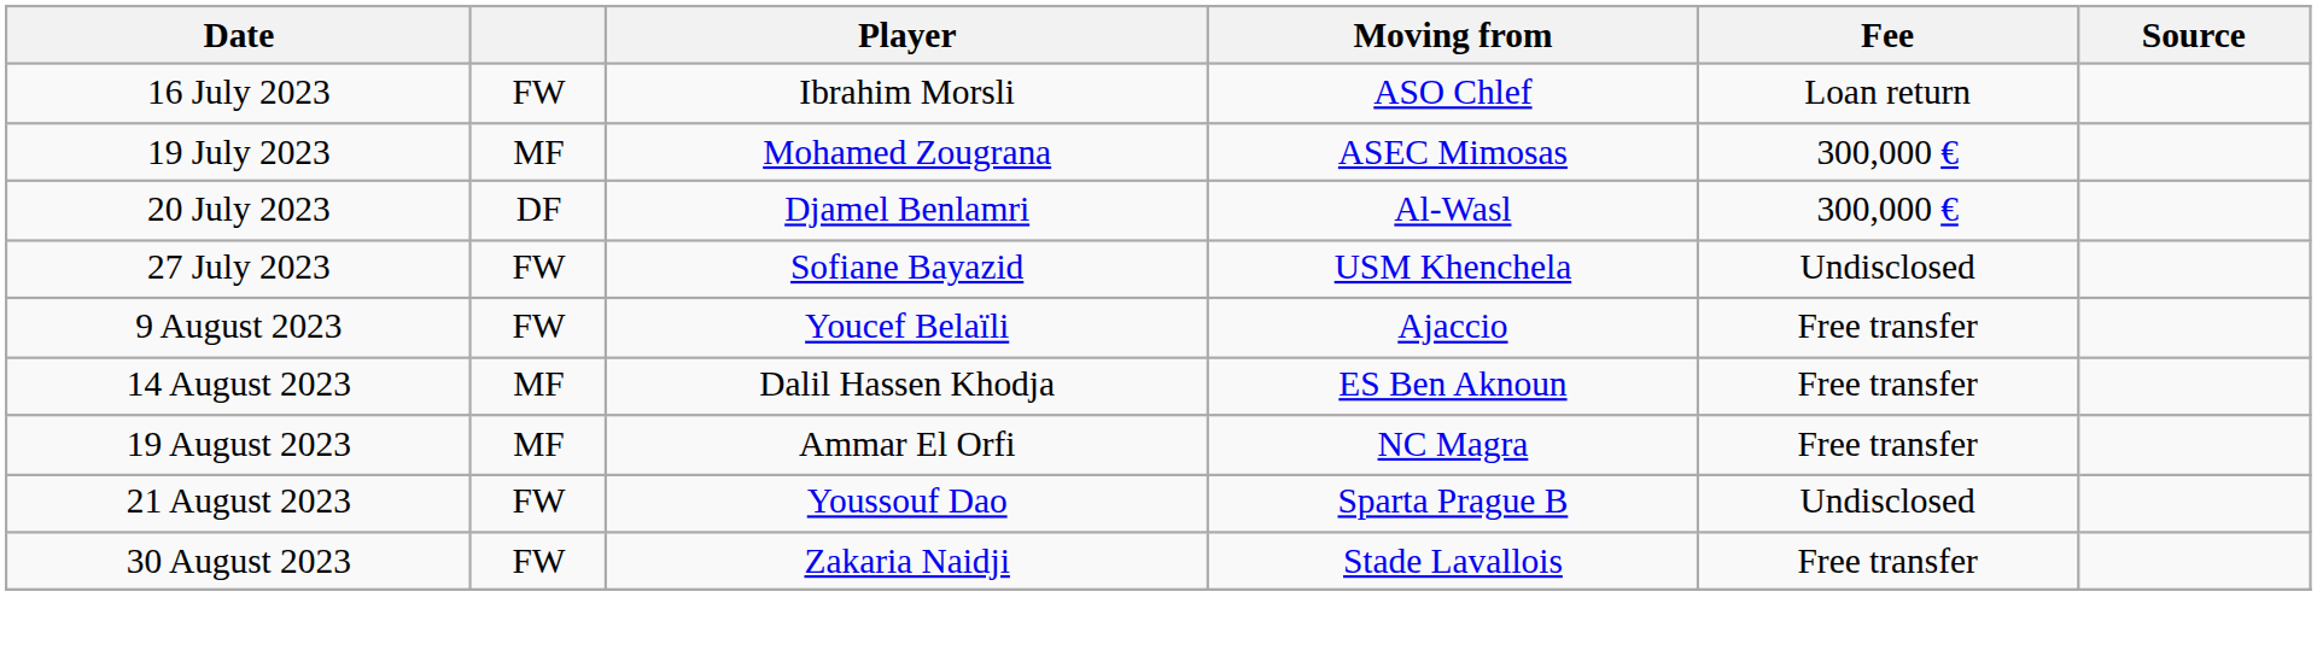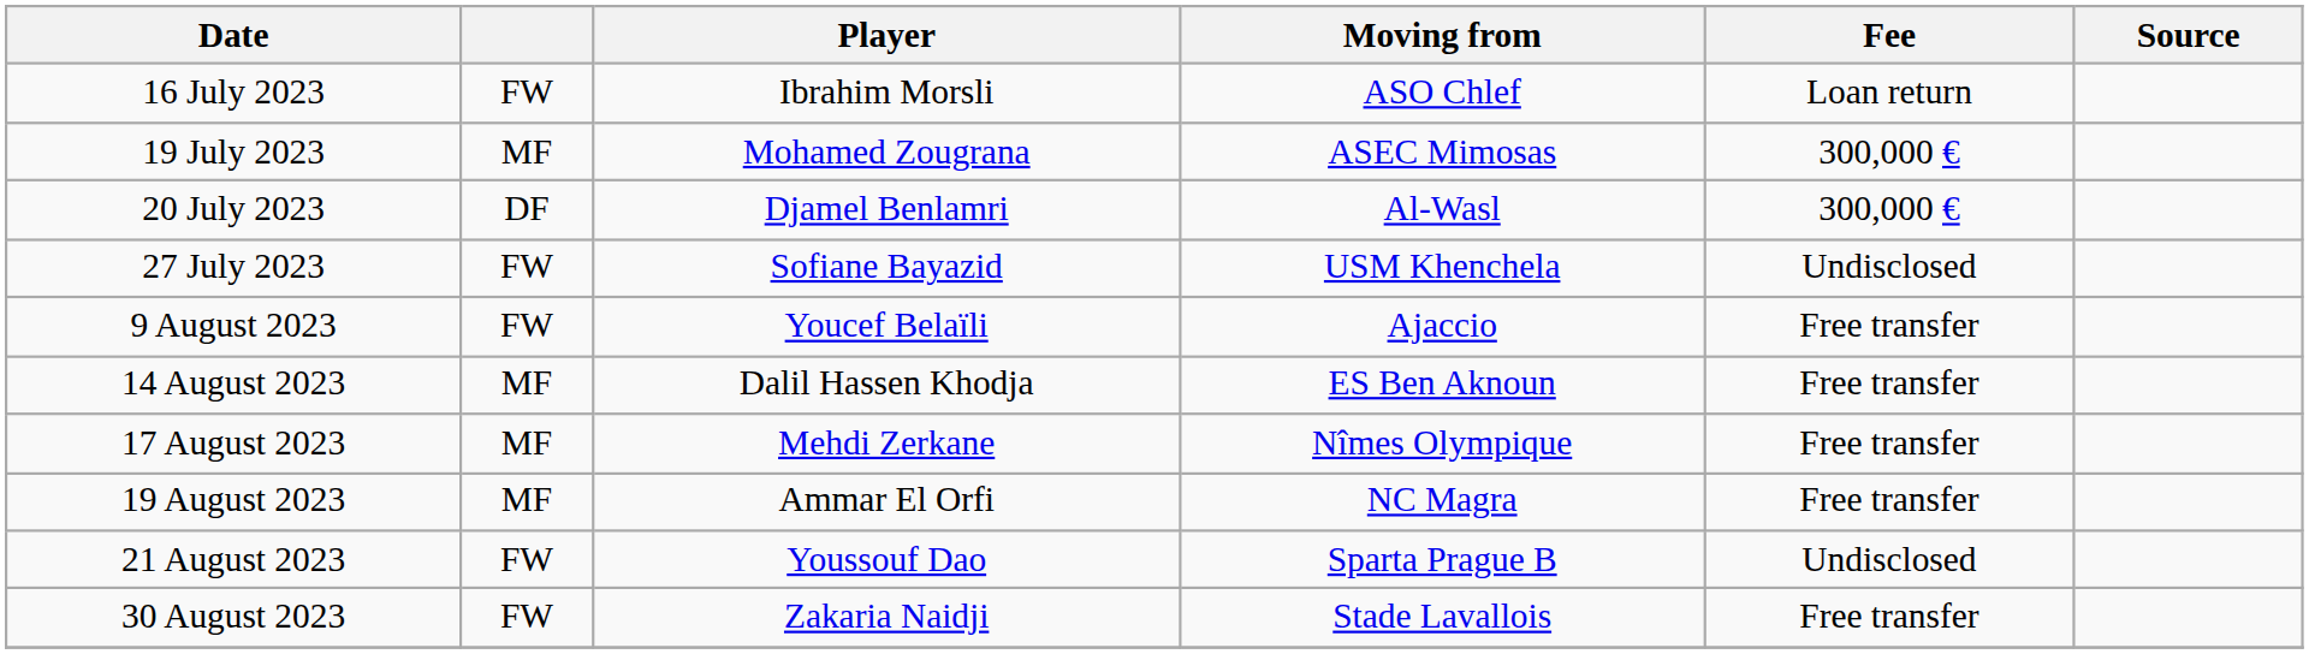 <table class="wikitable sortable" style="width:70%; text-align:center; font-size:85%; text-align:centre;">
 <tr>
 <th>Date</th>
 <th></th>
 <th>Player</th>
 <th>Moving from</th>
 <th>Fee</th>
 <th>Source</th>
 </tr>
 <tr>
 <td>16 July 2023</td>
 <td>FW</td>
 <td> Ibrahim Morsli</td>
 <td><a href='#'>ASO Chlef</a></td>
 <td>Loan return</td>
 <td></td>
 </tr>
 <tr>
 <td>19 July 2023</td>
 <td>MF</td>
 <td> <a href='#'>Mohamed Zougrana</a></td>
 <td> <a href='#'>ASEC Mimosas</a></td>
 <td>300,000 <a href='#'>€</a></td>
 <td></td>
 </tr>
 <tr>
 <td>20 July 2023</td>
 <td>DF</td>
 <td> <a href='#'>Djamel Benlamri</a></td>
 <td> <a href='#'>Al-Wasl</a></td>
 <td>300,000 <a href='#'>€</a></td>
 <td></td>
 </tr>
 <tr>
 <td>27 July 2023</td>
 <td>FW</td>
 <td> <a href='#'>Sofiane Bayazid</a></td>
 <td><a href='#'>USM Khenchela</a></td>
 <td>Undisclosed</td>
 <td></td>
 </tr>
 <tr>
 <td>9 August 2023</td>
 <td>FW</td>
 <td> <a href='#'>Youcef Belaïli</a></td>
 <td> <a href='#'>Ajaccio</a></td>
 <td>Free transfer</td>
 <td></td>
 </tr>
 <tr>
 <td>14 August 2023</td>
 <td>MF</td>
 <td> Dalil Hassen Khodja</td>
 <td><a href='#'>ES Ben Aknoun</a></td>
 <td>Free transfer</td>
 <td></td>
 </tr>
 <tr>
+<td>17 August 2023</td>
+<td>MF</td>
+<td> <a href='#'>Mehdi Zerkane</a></td>
+<td> <a href='#'>Nîmes Olympique</a></td>
+<td>Free transfer</td>
+<td></td>
+</tr>
+<tr>
 <td>19 August 2023</td>
 <td>MF</td>
 <td> Ammar El Orfi</td>
 <td><a href='#'>NC Magra</a></td>
 <td>Free transfer</td>
 <td></td>
 </tr>
 <tr>
 <td>21 August 2023</td>
 <td>FW</td>
 <td> <a href='#'>Youssouf Dao</a></td>
 <td> <a href='#'>Sparta Prague B</a></td>
 <td>Undisclosed</td>
 <td></td>
 </tr>
 <tr>
 <td>30 August 2023</td>
 <td>FW</td>
 <td> <a href='#'>Zakaria Naidji</a></td>
 <td> <a href='#'>Stade Lavallois</a></td>
 <td>Free transfer</td>
 <td></td>
 </tr>
 <tr>
 </tr>
 </table>
